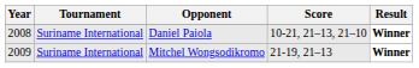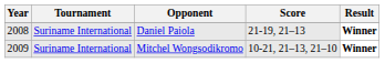 <table class="sortable wikitable" style="font-size: 90%;">
 <tr>
 <th>Year</th>
 <th>Tournament</th>
 <th>Opponent</th>
 <th>Score</th>
 <th>Result</th>
 </tr>
 <tr>
 </tr>
 <tr style="background:#E9E9E9">
 <td align="center">2008</td>
 <td align="left"><a href='#'>Suriname International</a></td>
 <td align="left"> <a href='#'>Daniel Paiola</a></td>
-<td align="left">10-21, 21–13, 21–10</td>
+<td align="left">21-19, 21–13</td>
 <td style="text-align:left; background:white"> <strong>Winner</strong></td>
 </tr>
 <tr style="background:#E9E9E9">
 <td align="center">2009</td>
 <td align="left"><a href='#'>Suriname International</a></td>
 <td align="left"> <a href='#'>Mitchel Wongsodikromo</a></td>
-<td align="left">21-19, 21–13</td>
+<td align="left">10-21, 21–13, 21–10</td>
 <td style="text-align:left; background:white"> <strong>Winner</strong></td>
 </tr>
 </table>
